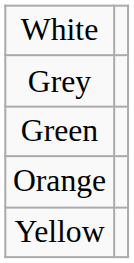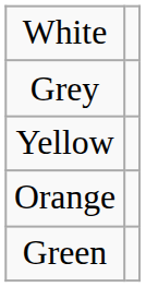 <table class="wikitable" style="float:right;margin-left:4px;text-align:center;">
 <tr>
 <td>White</td>
 <td></td>
 </tr>
 <tr>
 <td>Grey</td>
 <td></td>
 </tr>
 <tr>
-<td>Green</td>
+<td>Yellow</td>
 <td></td>
 </tr>
 <tr>
 <td>Orange</td>
 <td></td>
 </tr>
 <tr>
-<td>Yellow</td>
+<td>Green</td>
 <td></td>
 </tr>
 </table>
